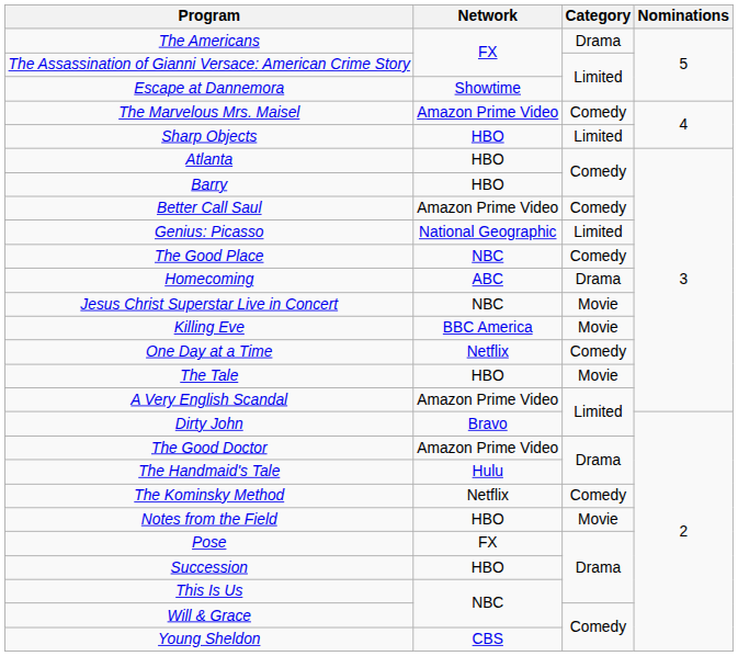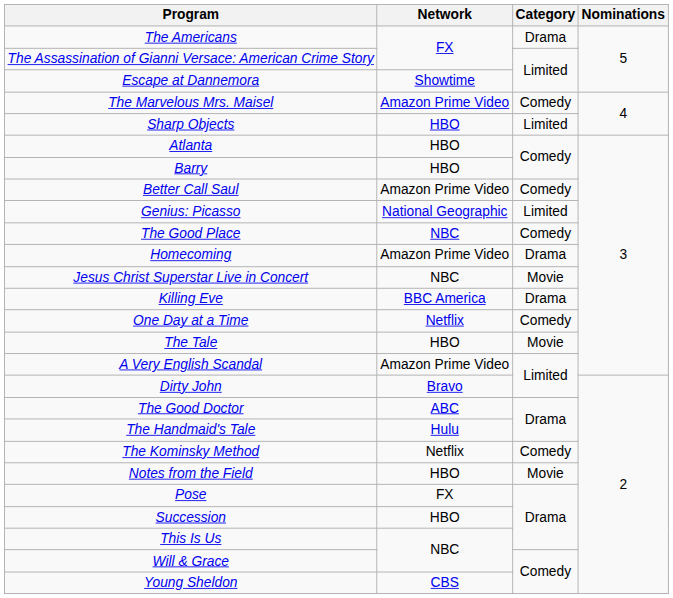 <table class="wikitable sortable" style="text-align:center;" background: #f6e39c;>
 <tr>
 <th scope="col" style="text-align:center;">Program</th>
 <th scope="col" style="text-align:center;">Network</th>
 <th scope="col" style="text-align:center;">Category</th>
 <th scope="col" style="width:55px;">Nominations</th>
 </tr>
 <tr>
 <td><em><a href='#'>The Americans</a></em></td>
 <td rowspan="2"><a href='#'>FX</a></td>
 <td>Drama</td>
 <td rowspan="3" style="text-align:center">5</td>
 </tr>
 <tr>
 <td><em><a href='#'>The Assassination of Gianni Versace: American Crime Story</a></em></td>
 <td rowspan="2">Limited</td>
 </tr>
 <tr>
 <td><em><a href='#'>Escape at Dannemora</a></em></td>
 <td><a href='#'>Showtime</a></td>
 </tr>
 <tr>
 <td><em><a href='#'>The Marvelous Mrs. Maisel</a></em></td>
 <td><a href='#'>Amazon Prime Video</a></td>
 <td>Comedy</td>
 <td rowspan="2" style="text-align:center">4</td>
 </tr>
 <tr>
 <td><em><a href='#'>Sharp Objects</a></em></td>
 <td><a href='#'>HBO</a></td>
 <td>Limited</td>
 </tr>
 <tr>
 <td><em><a href='#'>Atlanta</a></em></td>
 <td>HBO</td>
 <td rowspan="2">Comedy</td>
 <td rowspan="11" style="text-align:center">3</td>
 </tr>
 <tr>
 <td><em><a href='#'>Barry</a></em></td>
 <td>HBO</td>
 </tr>
 <tr>
 <td><em><a href='#'>Better Call Saul</a></em></td>
 <td>Amazon Prime Video</td>
 <td>Comedy</td>
 </tr>
 <tr>
 <td><em><a href='#'>Genius: Picasso</a></em></td>
 <td><a href='#'>National Geographic</a></td>
 <td>Limited</td>
 </tr>
 <tr>
 <td><em><a href='#'>The Good Place</a></em></td>
 <td><a href='#'>NBC</a></td>
 <td>Comedy</td>
 </tr>
 <tr>
 <td><em><a href='#'>Homecoming</a></em></td>
-<td><a href='#'>ABC</a></td>
+<td>Amazon Prime Video</td>
 <td>Drama</td>
 </tr>
 <tr>
 <td><em><a href='#'>Jesus Christ Superstar Live in Concert</a></em></td>
 <td>NBC</td>
 <td>Movie</td>
 </tr>
 <tr>
 <td><em><a href='#'>Killing Eve</a></em></td>
 <td><a href='#'>BBC America</a></td>
-<td>Movie</td>
+<td>Drama</td>
 </tr>
 <tr>
 <td><em><a href='#'>One Day at a Time</a></em></td>
 <td><a href='#'>Netflix</a></td>
 <td>Comedy</td>
 </tr>
 <tr>
 <td><em><a href='#'>The Tale</a></em></td>
 <td>HBO</td>
 <td>Movie</td>
 </tr>
 <tr>
 <td><em><a href='#'>A Very English Scandal</a></em></td>
 <td>Amazon Prime Video</td>
 <td rowspan="2">Limited</td>
 </tr>
 <tr>
 <td><em><a href='#'>Dirty John</a></em></td>
 <td><a href='#'>Bravo</a></td>
 <td rowspan="10" style="text-align:center">2</td>
 </tr>
 <tr>
 <td><em><a href='#'>The Good Doctor</a></em></td>
-<td>Amazon Prime Video</td>
+<td><a href='#'>ABC</a></td>
 <td rowspan="2">Drama</td>
 </tr>
 <tr>
 <td><em><a href='#'>The Handmaid's Tale</a></em></td>
 <td><a href='#'>Hulu</a></td>
 </tr>
 <tr>
 <td><em><a href='#'>The Kominsky Method</a></em></td>
 <td>Netflix</td>
 <td>Comedy</td>
 </tr>
 <tr>
 <td><em><a href='#'>Notes from the Field</a></em></td>
 <td>HBO</td>
 <td>Movie</td>
 </tr>
 <tr>
 <td><em><a href='#'>Pose</a></em></td>
 <td>FX</td>
 <td rowspan="3">Drama</td>
 </tr>
 <tr>
 <td><em><a href='#'>Succession</a></em></td>
 <td>HBO</td>
 </tr>
 <tr>
 <td><em><a href='#'>This Is Us</a></em></td>
 <td rowspan="2">NBC</td>
 </tr>
 <tr>
 <td><em><a href='#'>Will & Grace</a></em></td>
 <td rowspan="2">Comedy</td>
 </tr>
 <tr>
 <td><em><a href='#'>Young Sheldon</a></em></td>
 <td><a href='#'>CBS</a></td>
 </tr>
 </table>
